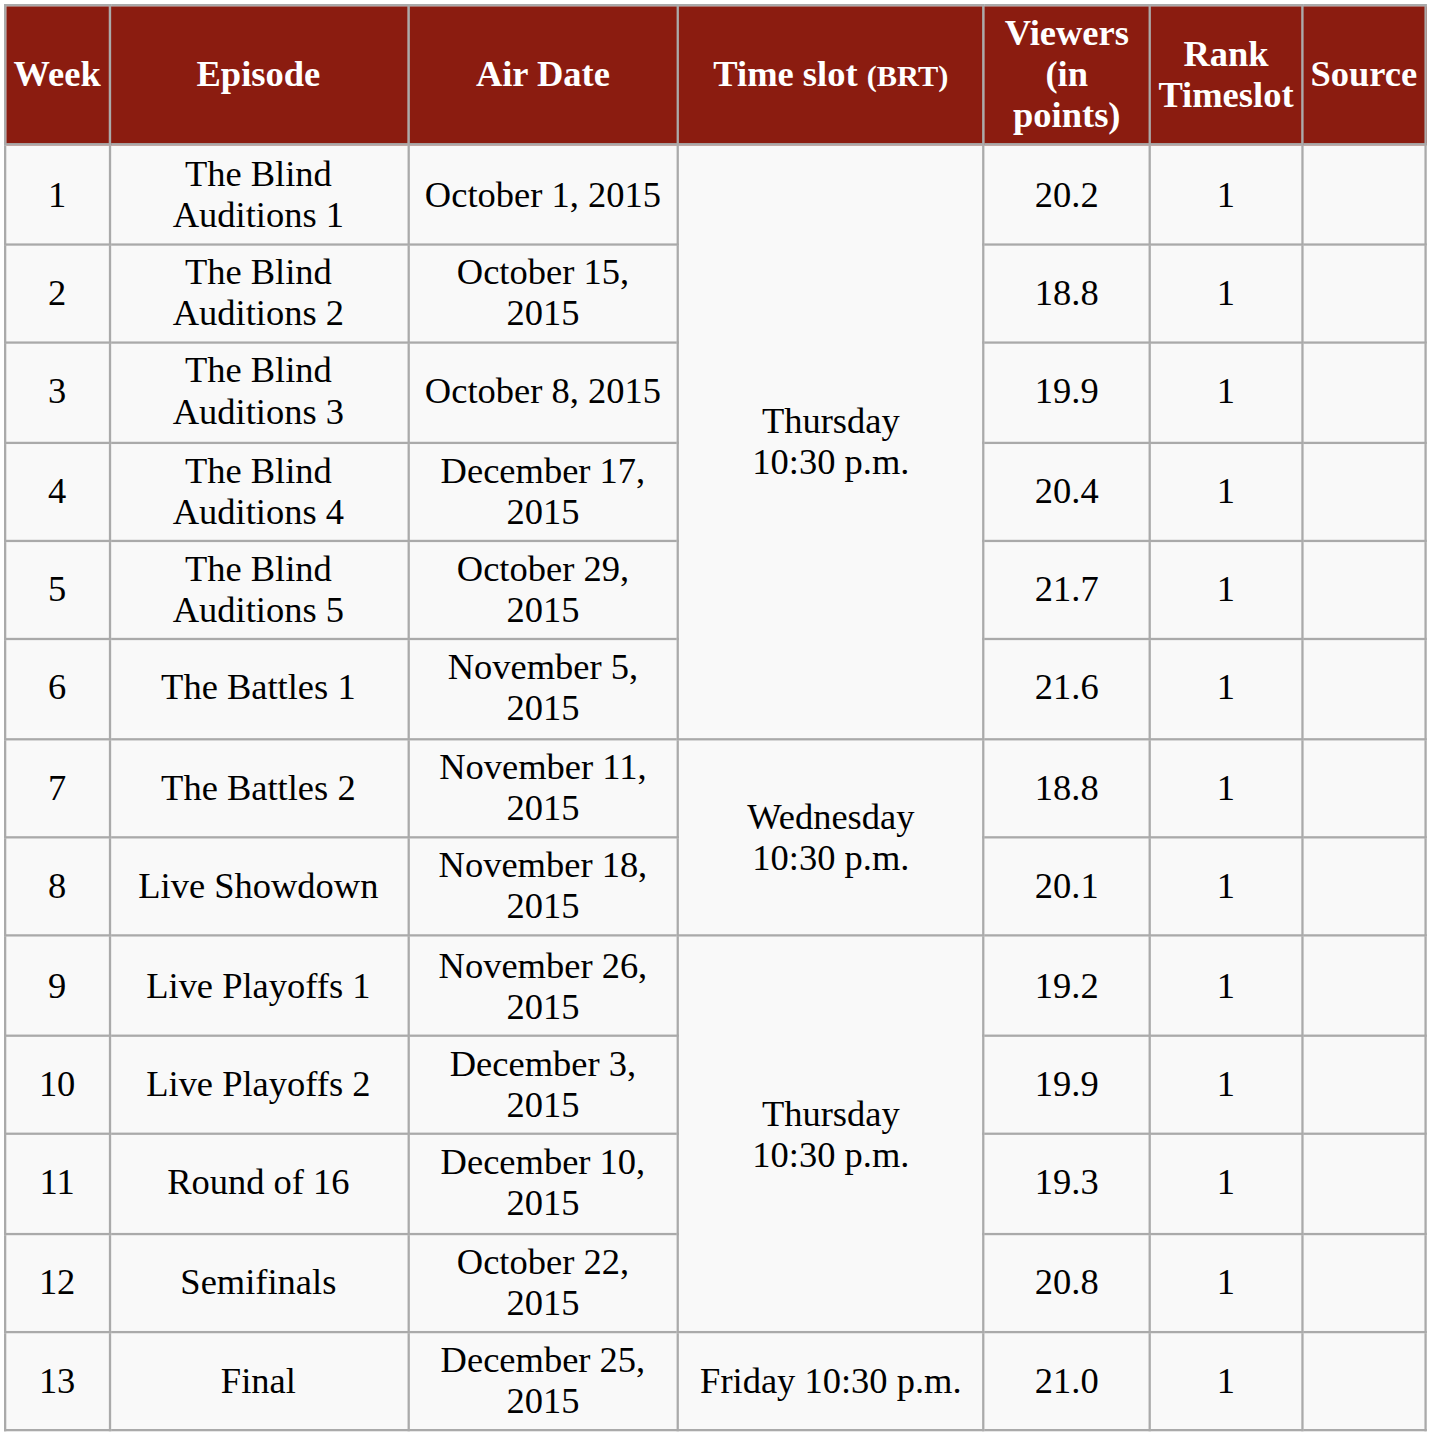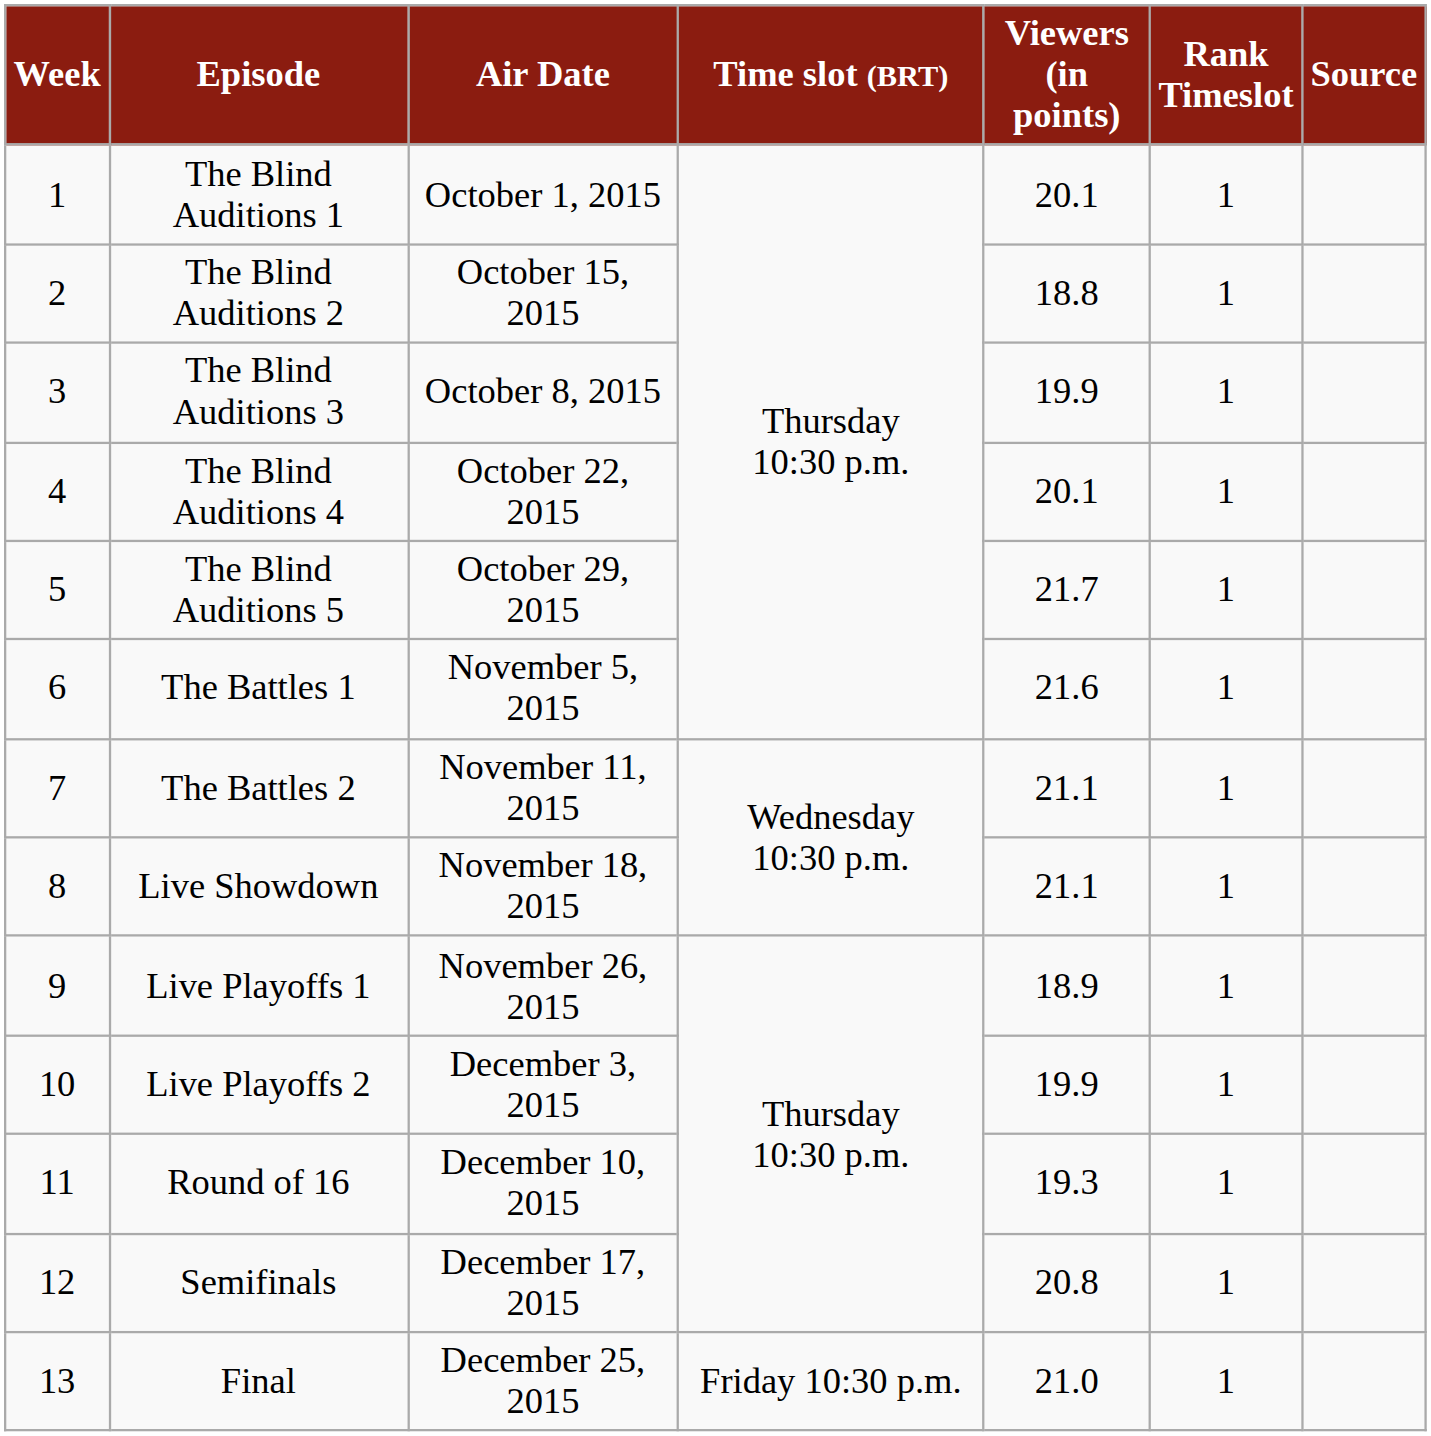 <table class="wikitable sortable" style="margin:0; width:100%;">
 <tr>
 <th style="background:#8b1c10; color:white;" rowspan="1">Week</th>
 <th style="background:#8b1c10; color:white;" rowspan="1">Episode</th>
 <th style="background:#8b1c10; color:white;" rowspan="1">Air Date</th>
 <th style="background:#8b1c10; color:white;" rowspan="1">Time slot <small>(BRT)</small></th>
 <th style="background:#8b1c10; color:white;" rowspan="1">Viewers<br>(in points)</th>
 <th style="background:#8b1c10; color:white;" rowspan="1">Rank<br>Timeslot</th>
 <th style="background:#8b1c10; color:white;" rowspan="1">Source</th>
 </tr>
 <tr>
 <td style="text-align:center;">1</td>
 <td style="text-align:center;">The Blind Auditions 1</td>
 <td style="text-align:center;">October 1, 2015</td>
 <td style="text-align:center;" rowspan=6>Thursday 10:30 p.m.</td>
-<td style="text-align:center;">20.2</td>
+<td style="text-align:center;">20.1</td>
 <td style="text-align:center;">1</td>
 <td style="text-align:center;"></td>
 </tr>
 <tr>
 <td style="text-align:center;">2</td>
 <td style="text-align:center;">The Blind Auditions 2</td>
 <td style="text-align:center;">October 15, 2015</td>
 <td style="text-align:center;">18.8</td>
 <td style="text-align:center;">1</td>
 <td style="text-align:center;"></td>
 </tr>
 <tr>
 <td style="text-align:center;">3</td>
 <td style="text-align:center;">The Blind Auditions 3</td>
 <td style="text-align:center;">October 8, 2015</td>
 <td style="text-align:center;">19.9</td>
 <td style="text-align:center;">1</td>
 <td style="text-align:center;"></td>
 </tr>
 <tr>
 <td style="text-align:center;">4</td>
 <td style="text-align:center;">The Blind Auditions 4</td>
-<td style="text-align:center;">December 17, 2015</td>
-<td style="text-align:center;">20.4</td>
+<td style="text-align:center;">October 22, 2015</td>
+<td style="text-align:center;">20.1</td>
 <td style="text-align:center;">1</td>
 <td style="text-align:center;"></td>
 </tr>
 <tr>
 <td style="text-align:center;">5</td>
 <td style="text-align:center;">The Blind Auditions 5</td>
 <td style="text-align:center;">October 29, 2015</td>
 <td style="text-align:center;">21.7</td>
 <td style="text-align:center;">1</td>
 <td style="text-align:center;"></td>
 </tr>
 <tr>
 <td style="text-align:center;">6</td>
 <td style="text-align:center;">The Battles 1</td>
 <td style="text-align:center;">November 5, 2015</td>
 <td style="text-align:center;">21.6</td>
 <td style="text-align:center;">1</td>
 <td style="text-align:center;"></td>
 </tr>
 <tr>
 <td style="text-align:center;">7</td>
 <td style="text-align:center;">The Battles 2</td>
 <td style="text-align:center;">November 11, 2015</td>
 <td style="text-align:center;" rowspan=2>Wednesday 10:30 p.m.</td>
-<td style="text-align:center;">18.8</td>
+<td style="text-align:center;">21.1</td>
 <td style="text-align:center;">1</td>
 <td style="text-align:center;"></td>
 </tr>
 <tr>
 <td style="text-align:center;">8</td>
 <td style="text-align:center;">Live Showdown</td>
 <td style="text-align:center;">November 18, 2015</td>
-<td style="text-align:center;">20.1</td>
+<td style="text-align:center;">21.1</td>
 <td style="text-align:center;">1</td>
 <td style="text-align:center;"></td>
 </tr>
 <tr>
 <td style="text-align:center;">9</td>
 <td style="text-align:center;">Live Playoffs 1</td>
 <td style="text-align:center;">November 26, 2015</td>
 <td style="text-align:center;" rowspan=4>Thursday 10:30 p.m.</td>
-<td style="text-align:center;">19.2</td>
+<td style="text-align:center;">18.9</td>
 <td style="text-align:center;">1</td>
 <td style="text-align:center;"></td>
 </tr>
 <tr>
 <td style="text-align:center;">10</td>
 <td style="text-align:center;">Live Playoffs 2</td>
 <td style="text-align:center;">December 3, 2015</td>
 <td style="text-align:center;">19.9</td>
 <td style="text-align:center;">1</td>
 <td style="text-align:center;"></td>
 </tr>
 <tr>
 <td style="text-align:center;">11</td>
 <td style="text-align:center;">Round of 16</td>
 <td style="text-align:center;">December 10, 2015</td>
 <td style="text-align:center;">19.3</td>
 <td style="text-align:center;">1</td>
 <td style="text-align:center;"></td>
 </tr>
 <tr>
 <td style="text-align:center;">12</td>
 <td style="text-align:center;">Semifinals</td>
-<td style="text-align:center;">October 22, 2015</td>
+<td style="text-align:center;">December 17, 2015</td>
 <td style="text-align:center;">20.8</td>
 <td style="text-align:center;">1</td>
 <td style="text-align:center;"></td>
 </tr>
 <tr>
 <td style="text-align:center;">13</td>
 <td style="text-align:center;">Final</td>
 <td style="text-align:center;">December 25, 2015</td>
 <td style="text-align:center;">Friday 10:30 p.m.</td>
 <td style="text-align:center;">21.0</td>
 <td style="text-align:center;">1</td>
 <td style="text-align:center;"></td>
 </tr>
 </table>
